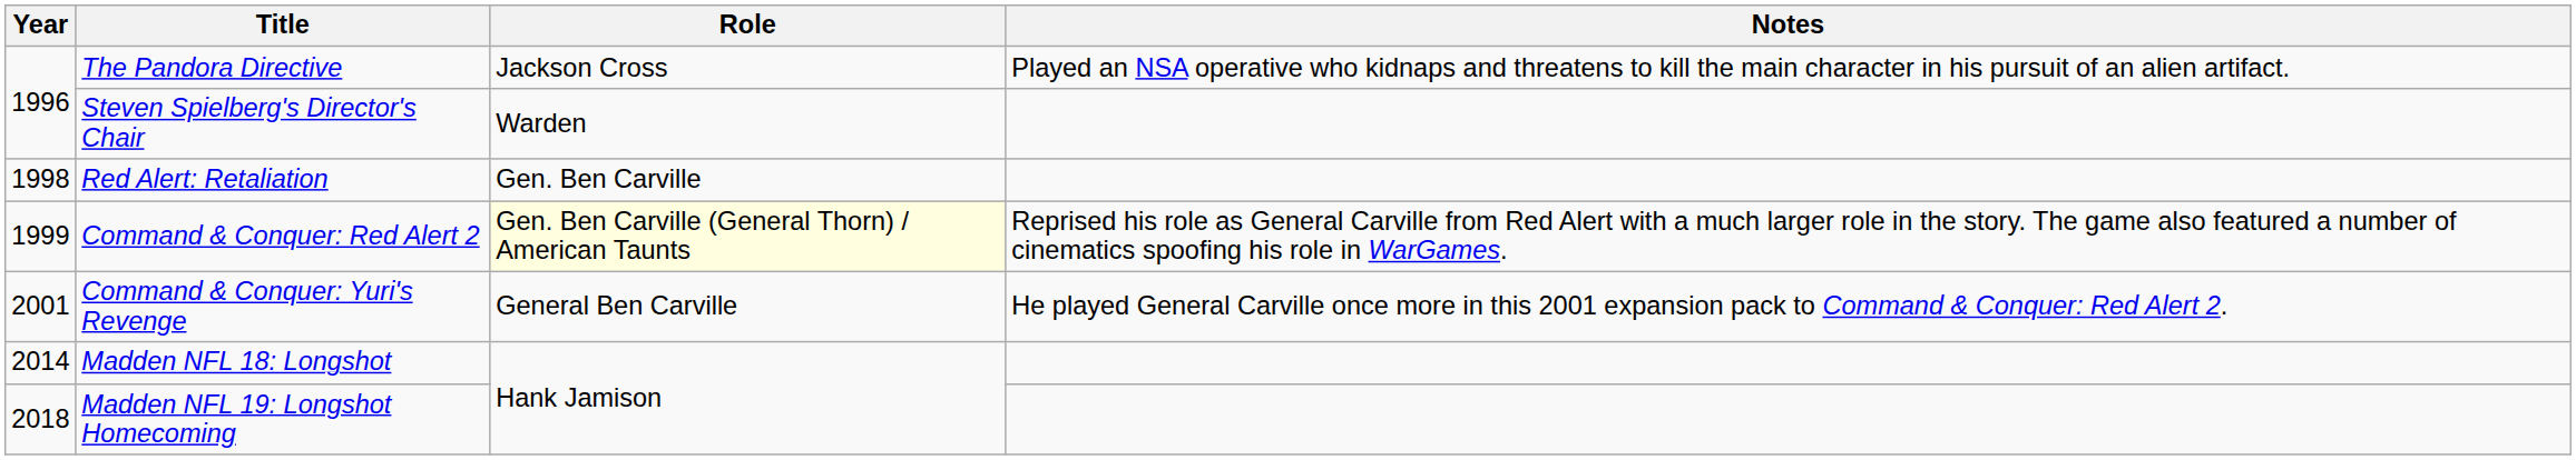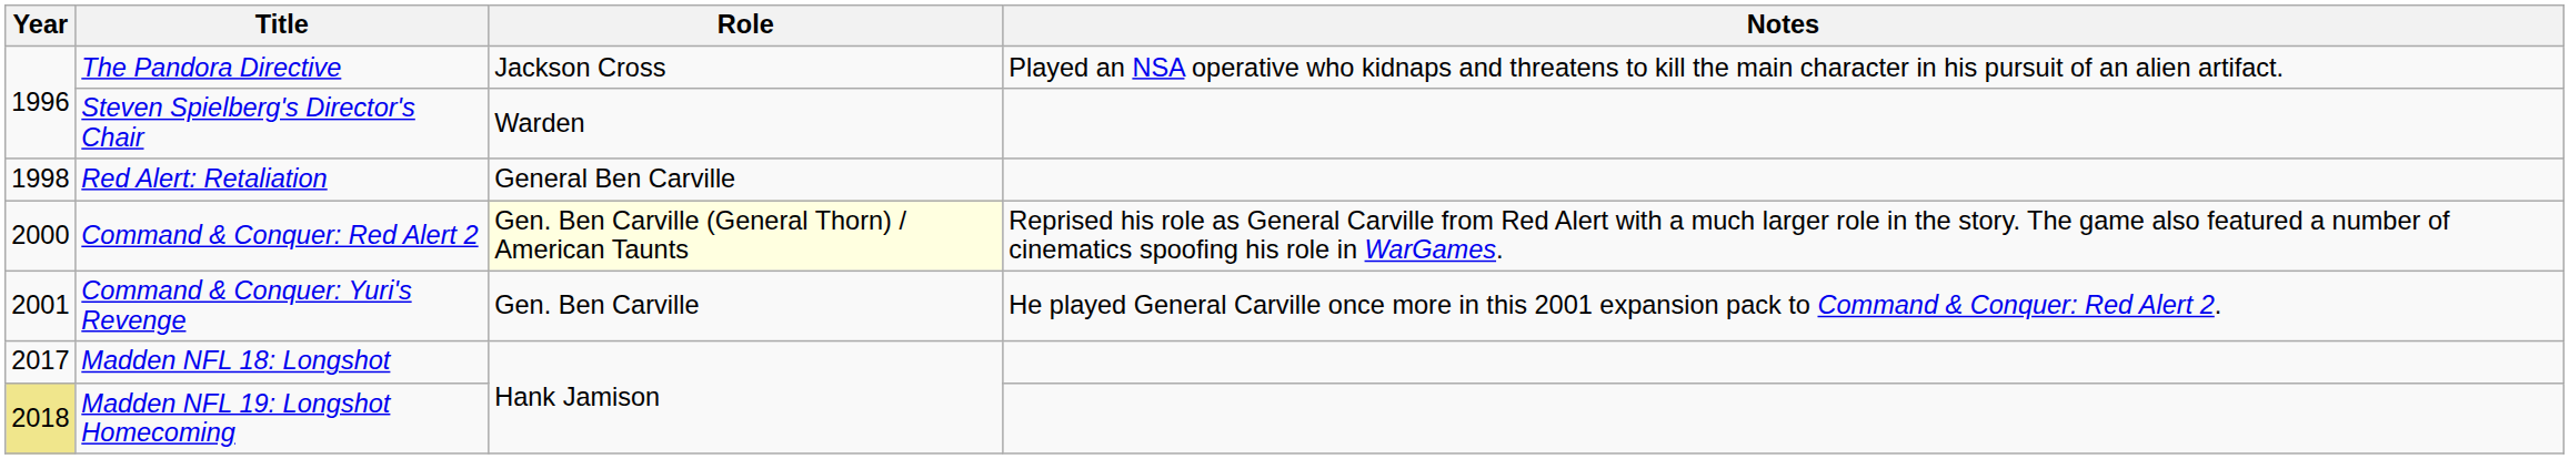 <table class="wikitable">
 <tr>
 <th>Year</th>
 <th>Title</th>
 <th>Role</th>
 <th>Notes</th>
 </tr>
 <tr>
 <td rowspan="2">1996</td>
 <td><em><a href='#'>The Pandora Directive</a></em></td>
 <td>Jackson Cross</td>
 <td>Played an <a href='#'>NSA</a> operative who kidnaps and threatens to kill the main character in his pursuit of an alien artifact.</td>
 </tr>
 <tr>
 <td><em><a href='#'>Steven Spielberg's Director's Chair</a></em></td>
 <td>Warden</td>
 <td></td>
 </tr>
 <tr>
 <td>1998</td>
 <td><em><a href='#'>Red Alert: Retaliation</a></em></td>
-<td>Gen. Ben Carville</td>
+<td>General Ben Carville</td>
 <td></td>
 </tr>
 <tr>
-<td>1999</td>
+<td>2000</td>
 <td><em><a href='#'>Command & Conquer: Red Alert 2</a></em></td>
 <td style="background: lightyellow;">Gen. Ben Carville (General Thorn) / American Taunts</td>
 <td>Reprised his role as General Carville from Red Alert with a much larger role in the story. The game also featured a number of cinematics spoofing his role in <em><a href='#'>WarGames</a></em>.</td>
 </tr>
 <tr>
 <td>2001</td>
 <td><em><a href='#'>Command & Conquer: Yuri's Revenge</a></em></td>
-<td>General Ben Carville</td>
+<td>Gen. Ben Carville</td>
 <td>He played General Carville once more in this 2001 expansion pack to <em><a href='#'>Command & Conquer: Red Alert 2</a></em>.</td>
 </tr>
 <tr>
-<td>2014</td>
+<td>2017</td>
 <td><em><a href='#'>Madden NFL 18: Longshot</a></em></td>
 <td rowspan="2">Hank Jamison</td>
 <td></td>
 </tr>
 <tr>
-<td>2018</td>
+<td style="background: khaki;">2018</td>
 <td><em><a href='#'>Madden NFL 19: Longshot Homecoming</a></em></td>
 <td></td>
 </tr>
 </table>
